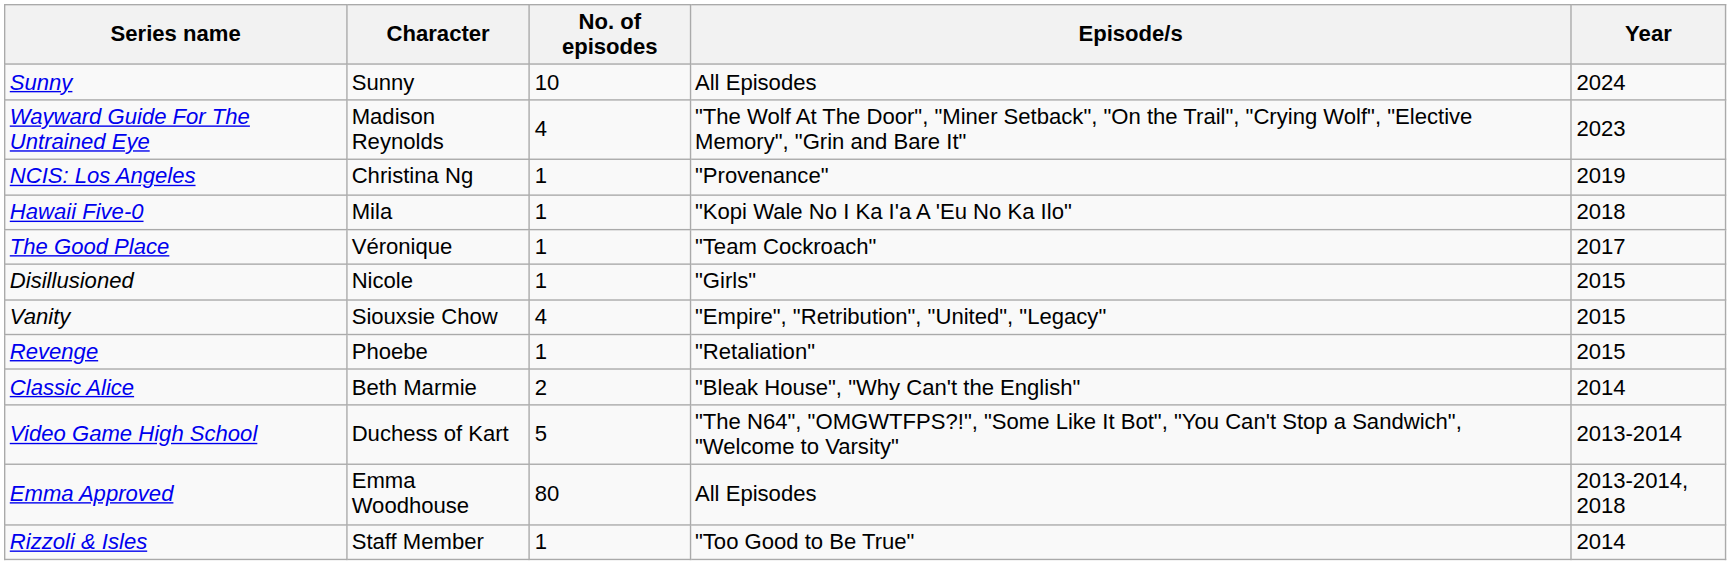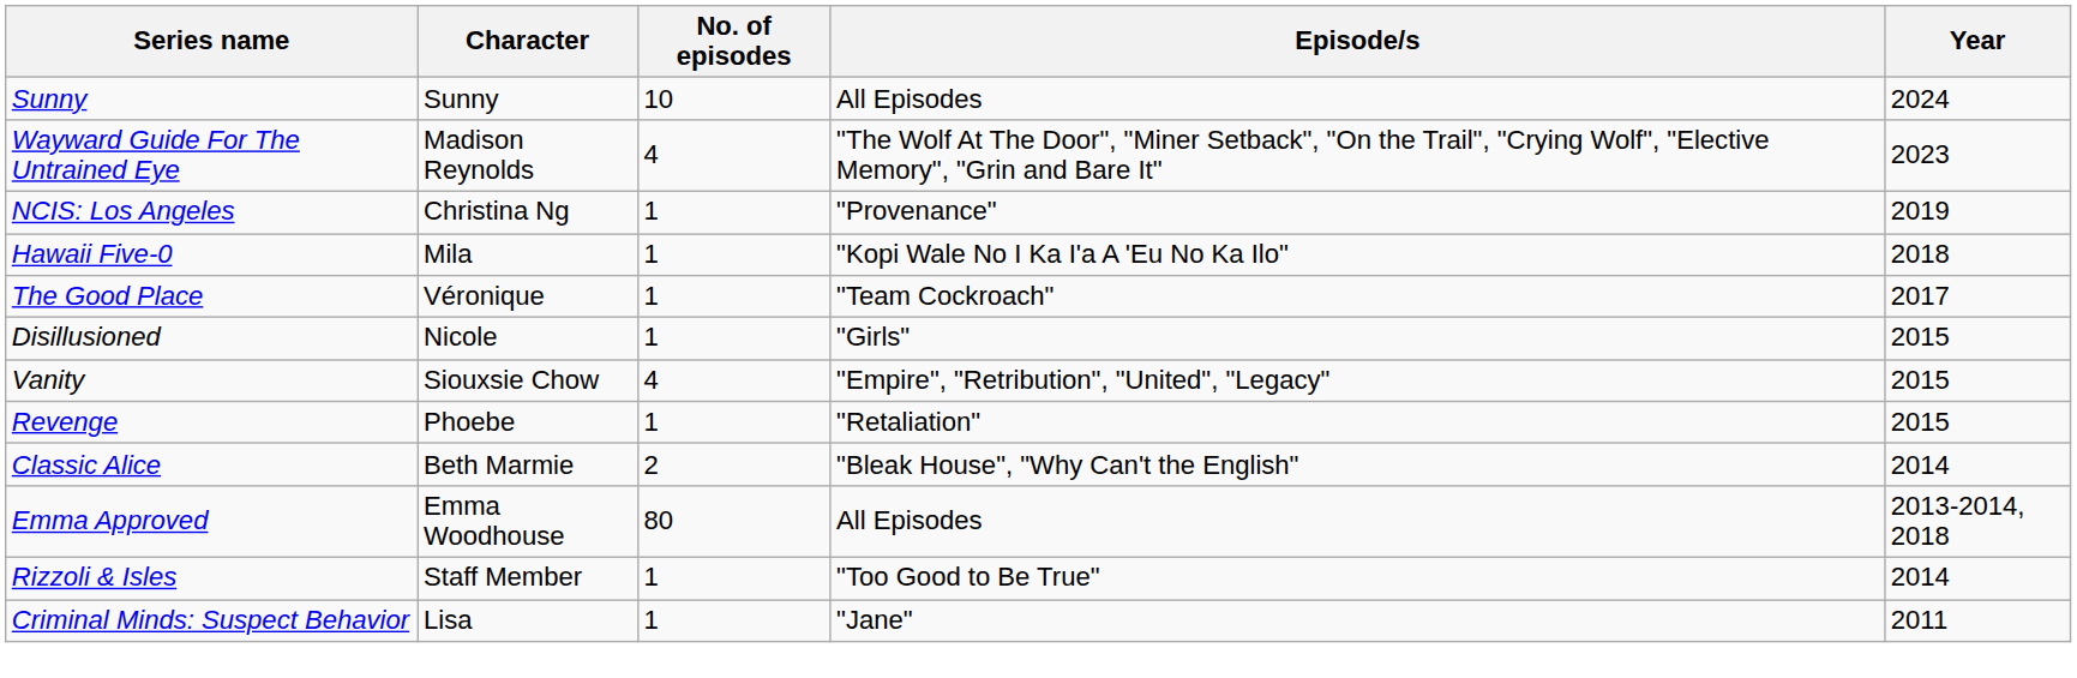 <table class="wikitable">
 <tr>
 <th>Series name</th>
 <th>Character</th>
 <th>No. of episodes</th>
 <th>Episode/s</th>
 <th>Year</th>
 </tr>
 <tr>
 <td><em><a href='#'>Sunny</a></em></td>
 <td>Sunny</td>
 <td>10</td>
 <td>All Episodes</td>
 <td>2024</td>
 </tr>
 <tr>
 <td><em><a href='#'>Wayward Guide For The Untrained Eye</a></em></td>
 <td>Madison Reynolds</td>
 <td>4</td>
 <td>"The Wolf At The Door", "Miner Setback", "On the Trail", "Crying Wolf", "Elective Memory", "Grin and Bare It"</td>
 <td>2023</td>
 </tr>
 <tr>
 <td><em><a href='#'>NCIS: Los Angeles</a></em></td>
 <td>Christina Ng</td>
 <td>1</td>
 <td>"Provenance"</td>
 <td>2019</td>
 </tr>
 <tr>
 <td><em><a href='#'>Hawaii Five-0</a></em></td>
 <td>Mila</td>
 <td>1</td>
 <td>"Kopi Wale No I Ka I'a A 'Eu No Ka Ilo"</td>
 <td>2018</td>
 </tr>
 <tr>
 <td><em><a href='#'>The Good Place</a></em></td>
 <td>Véronique</td>
 <td>1</td>
 <td>"Team Cockroach"</td>
 <td>2017</td>
 </tr>
 <tr>
 <td><em>Disillusioned</em></td>
 <td>Nicole</td>
 <td>1</td>
 <td>"Girls"</td>
 <td>2015</td>
 </tr>
 <tr>
 <td><em>Vanity</em></td>
 <td>Siouxsie Chow</td>
 <td>4</td>
 <td>"Empire", "Retribution", "United", "Legacy"</td>
 <td>2015</td>
 </tr>
 <tr>
 <td><em><a href='#'>Revenge</a></em></td>
 <td>Phoebe</td>
 <td>1</td>
 <td>"Retaliation"</td>
 <td>2015</td>
 </tr>
 <tr>
 <td><em><a href='#'>Classic Alice</a></em></td>
 <td>Beth Marmie</td>
 <td>2</td>
 <td>"Bleak House", "Why Can't the English"</td>
 <td>2014</td>
 </tr>
 <tr>
-<td><em><a href='#'>Video Game High School</a></em></td>
-<td>Duchess of Kart</td>
-<td>5</td>
-<td>"The N64", "OMGWTFPS?!", "Some Like It Bot", "You Can't Stop a Sandwich", "Welcome to Varsity"</td>
-<td>2013-2014</td>
-</tr>
-<tr>
 <td><em><a href='#'>Emma Approved</a></em></td>
 <td>Emma Woodhouse</td>
 <td>80</td>
 <td>All Episodes</td>
 <td>2013-2014, 2018</td>
 </tr>
 <tr>
 <td><em><a href='#'>Rizzoli & Isles</a></em></td>
 <td>Staff Member</td>
 <td>1</td>
 <td>"Too Good to Be True"</td>
 <td>2014</td>
 </tr>
+<tr>
+<td><em><a href='#'>Criminal Minds: Suspect Behavior</a></em></td>
+<td>Lisa</td>
+<td>1</td>
+<td>"Jane"</td>
+<td>2011</td>
+</tr>
 </table>
